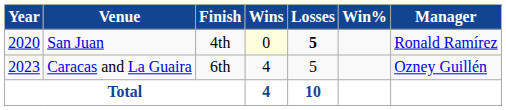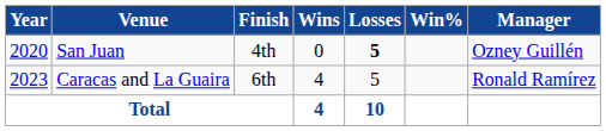 <table class="wikitable sortable plainrowheaders" style="text-align:center;">
 <tr>
 <th scope="col" style="background-color:#134492; color:#FFFFFF;">Year</th>
 <th scope="col" style="background-color:#134492; color:#FFFFFF;">Venue</th>
 <th scope="col" style="background-color:#134492; color:#FFFFFF;">Finish</th>
 <th scope="col" style="background-color:#134492; color:#FFFFFF;">Wins</th>
 <th scope="col" style="background-color:#134492; color:#FFFFFF;">Losses</th>
 <th scope="col" style="background-color:#134492; color:#FFFFFF;">Win%</th>
 <th scope="col" style="background-color:#134492; color:#FFFFFF;">Manager</th>
 </tr>
 <tr>
 <td><a href='#'>2020</a></td>
 <td align=left> <a href='#'>San Juan</a></td>
 <td>4th</td>
-<td style="background: lightyellow;">0</td>
+<td>0</td>
 <td><strong>5</strong></td>
 <td></td>
-<td align=left> <a href='#'>Ronald Ramírez</a></td>
+<td align=left> <a href='#'>Ozney Guillén</a></td>
 </tr>
 <tr>
 <td><a href='#'>2023</a></td>
 <td align=left> <a href='#'>Caracas</a> and <a href='#'>La Guaira</a></td>
 <td>6th</td>
 <td>4</td>
 <td>5</td>
 <td></td>
-<td align=left> <a href='#'>Ozney Guillén</a></td>
+<td align=left> <a href='#'>Ronald Ramírez</a></td>
 </tr>
 <tr style="text-align:center; background-color:#FFFFFF; color:#134492;">
 <td colspan="3"><strong>Total</strong></td>
 <td><strong>4</strong></td>
 <td><strong>10</strong></td>
 <td><strong></strong></td>
 <td></td>
 </tr>
 </table>
